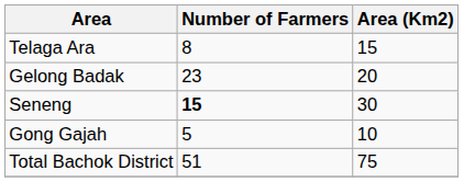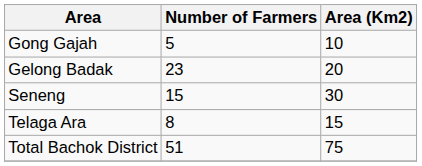 <table class="wikitable sortable">
 <tr>
 <th>Area</th>
 <th>Number of Farmers</th>
 <th>Area (Km2)</th>
 </tr>
 <tr>
-<td>Telaga Ara</td>
-<td>8</td>
-<td>15</td>
+<td>Gong Gajah</td>
+<td>5</td>
+<td>10</td>
 </tr>
 <tr>
 <td>Gelong Badak</td>
 <td>23</td>
 <td>20</td>
 </tr>
 <tr>
 <td>Seneng</td>
-<td><strong>15</strong></td>
+<td>15</td>
 <td>30</td>
 </tr>
 <tr>
-<td>Gong Gajah</td>
-<td>5</td>
-<td>10</td>
+<td>Telaga Ara</td>
+<td>8</td>
+<td>15</td>
 </tr>
 <tr>
 <td>Total Bachok District</td>
 <td>51</td>
 <td>75</td>
 </tr>
 <tr>
 </tr>
 </table>
